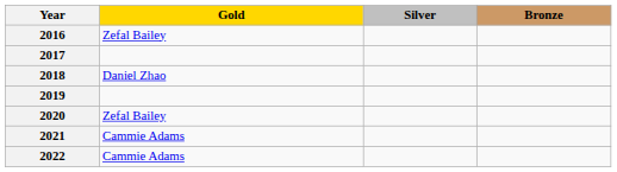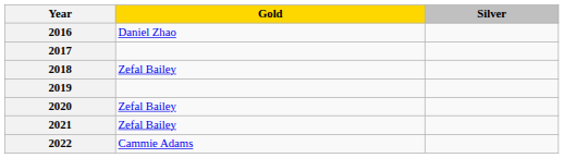 <table class="wikitable sortable" style="width: 760px;">
 <tr>
 <th scope=col>Year</th>
 <th scope=col style="background-color:Gold">Gold</th>
 <th scope=col style="background-color:Silver">Silver</th>
-<th scope=col style="background-color:#cc9966">Bronze</th>
 </tr>
 <tr>
 <th>2016</th>
-<td><a href='#'>Zefal Bailey</a></td>
-<td></td>
+<td><a href='#'>Daniel Zhao</a></td>
 <td></td>
 </tr>
 <tr>
 <th>2017</th>
 <td></td>
 <td></td>
-<td></td>
 </tr>
 <tr>
 <th>2018</th>
-<td><a href='#'>Daniel Zhao</a></td>
-<td></td>
+<td><a href='#'>Zefal Bailey</a></td>
 <td></td>
 </tr>
 <tr>
 <th>2019</th>
-<td></td>
 <td></td>
 <td></td>
 </tr>
 <tr>
 <th>2020</th>
 <td><a href='#'>Zefal Bailey</a></td>
 <td></td>
-<td></td>
 </tr>
 <tr>
 <th>2021</th>
-<td><a href='#'>Cammie Adams</a></td>
-<td></td>
+<td><a href='#'>Zefal Bailey</a></td>
 <td></td>
 </tr>
 <tr>
 <th>2022</th>
 <td><a href='#'>Cammie Adams</a></td>
 <td></td>
-<td></td>
 </tr>
 </table>
